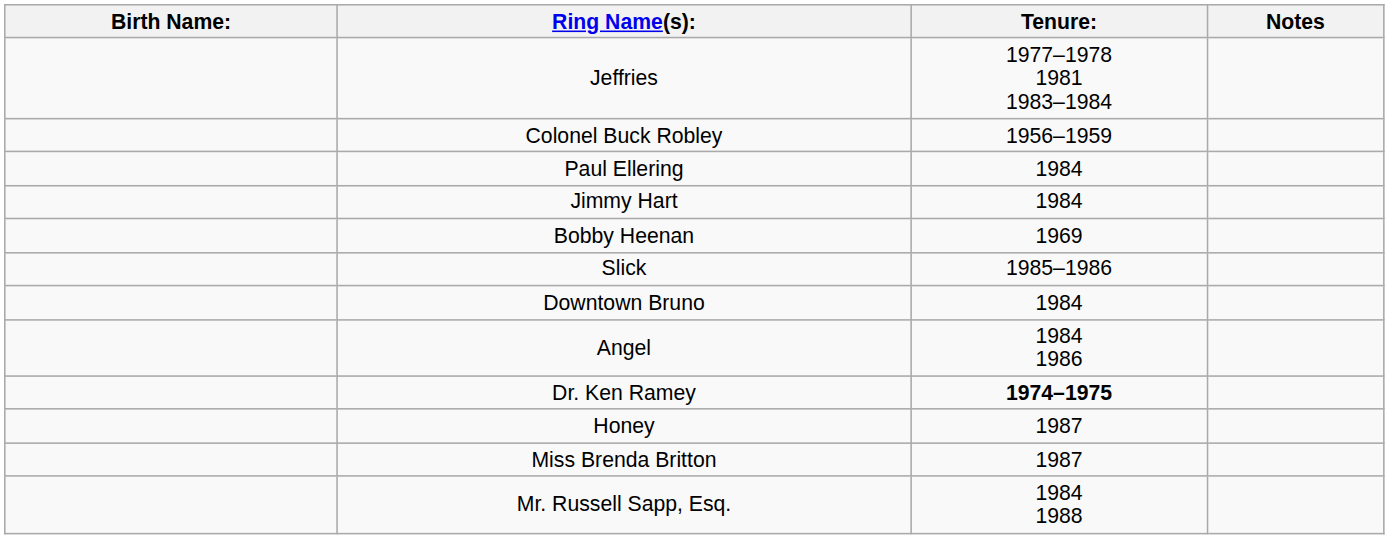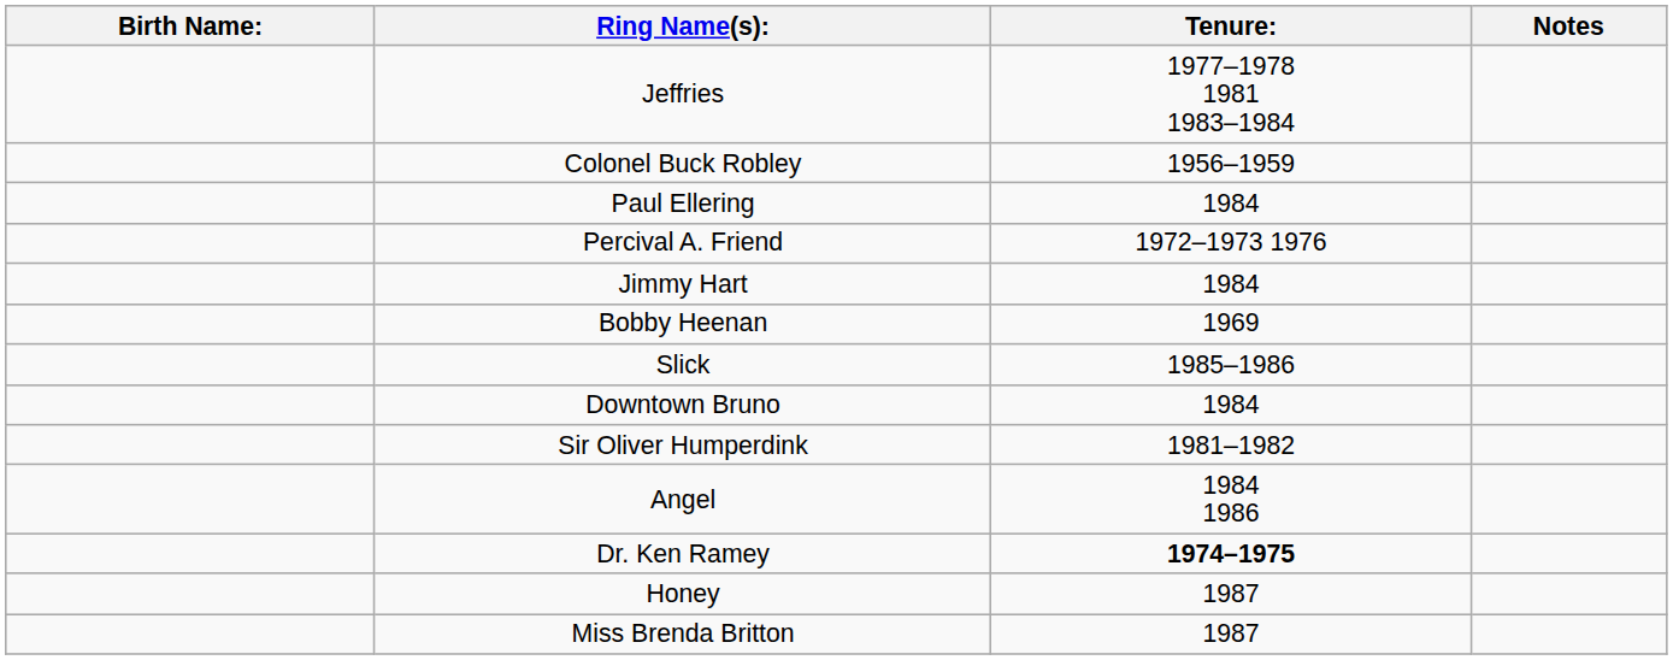 <table class="sortable wikitable" style="font-size:85%; text-align:center; width:70%;">
 <tr>
 <th>Birth Name:</th>
 <th><a href='#'>Ring Name</a>(s):</th>
 <th>Tenure:</th>
 <th>Notes</th>
 </tr>
 <tr>
 <td></td>
 <td>Jeffries</td>
 <td sort>1977–1978<br>1981<br>1983–1984</td>
 <td></td>
 </tr>
 <tr>
 <td></td>
 <td>Colonel Buck Robley</td>
 <td sort>1956–1959</td>
 <td></td>
 </tr>
 <tr>
 <td></td>
 <td>Paul Ellering</td>
 <td sort>1984</td>
+<td></td>
+</tr>
+<tr>
+<td></td>
+<td>Percival A. Friend</td>
+<td sort>1972–1973 1976</td>
 <td></td>
 </tr>
 <tr>
 <td></td>
 <td>Jimmy Hart</td>
 <td sort>1984</td>
 <td></td>
 </tr>
 <tr>
 <td></td>
 <td>Bobby Heenan</td>
 <td>1969</td>
 <td></td>
 </tr>
 <tr>
 <td></td>
 <td>Slick</td>
 <td sort>1985–1986</td>
 <td></td>
 </tr>
 <tr>
 <td></td>
 <td>Downtown Bruno</td>
 <td sort>1984</td>
 <td></td>
 </tr>
 <tr>
 <td></td>
+<td>Sir Oliver Humperdink</td>
+<td sort>1981–1982</td>
+<td></td>
+</tr>
+<tr>
+<td></td>
 <td>Angel</td>
 <td sort>1984<br>1986</td>
 <td></td>
 </tr>
 <tr>
 <td></td>
 <td>Dr. Ken Ramey</td>
 <td sort><strong>1974–1975</strong></td>
 <td></td>
 </tr>
 <tr>
 <td></td>
 <td>Honey</td>
 <td sort>1987</td>
 <td></td>
 </tr>
 <tr>
 <td></td>
 <td>Miss Brenda Britton</td>
 <td sort>1987</td>
 <td></td>
 </tr>
-<tr>
-<td></td>
-<td>Mr. Russell Sapp, Esq.</td>
-<td sort>1984<br>1988</td>
-<td></td>
-</tr>
 </table>
